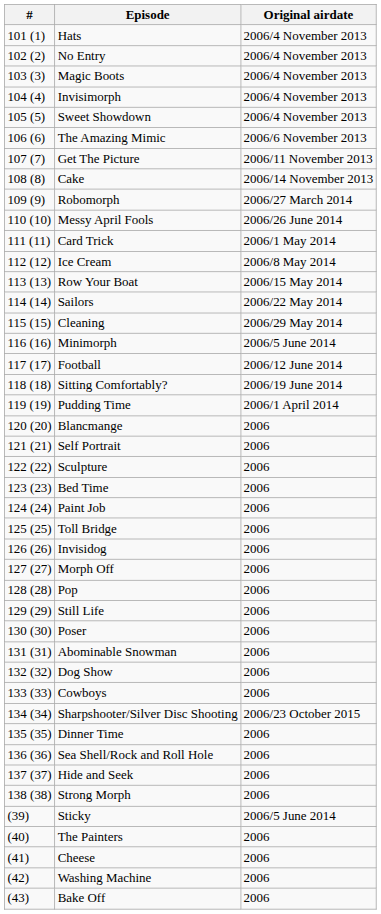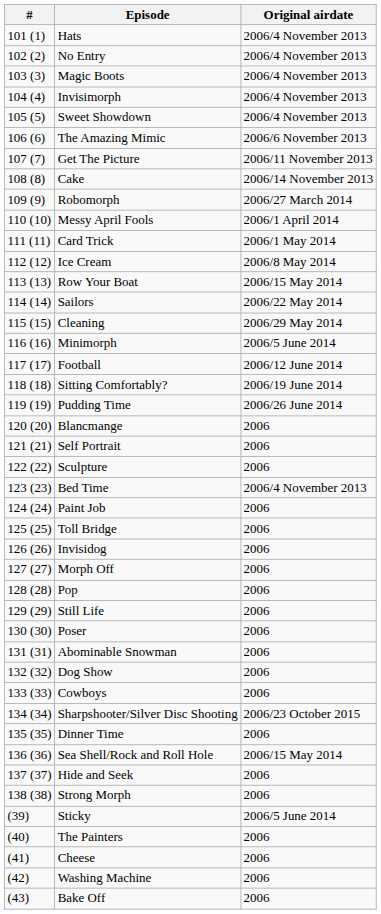 <table class="wikitable">
 <tr>
 <th>#</th>
 <th>Episode</th>
 <th>Original airdate</th>
 </tr>
 <tr>
 <td>101 (1)</td>
 <td>Hats</td>
 <td>2006/4 November 2013</td>
 </tr>
 <tr>
 <td>102 (2)</td>
 <td>No Entry</td>
 <td>2006/4 November 2013</td>
 </tr>
 <tr>
 <td>103 (3)</td>
 <td>Magic Boots</td>
 <td>2006/4 November 2013</td>
 </tr>
 <tr>
 <td>104 (4)</td>
 <td>Invisimorph</td>
 <td>2006/4 November 2013</td>
 </tr>
 <tr>
 <td>105 (5)</td>
 <td>Sweet Showdown</td>
 <td>2006/4 November 2013</td>
 </tr>
 <tr>
 <td>106 (6)</td>
 <td>The Amazing Mimic</td>
 <td>2006/6 November 2013</td>
 </tr>
 <tr>
 <td>107 (7)</td>
 <td>Get The Picture</td>
 <td>2006/11 November 2013</td>
 </tr>
 <tr>
 <td>108 (8)</td>
 <td>Cake</td>
 <td>2006/14 November 2013</td>
 </tr>
 <tr>
 <td>109 (9)</td>
 <td>Robomorph</td>
 <td>2006/27 March 2014</td>
 </tr>
 <tr>
 <td>110 (10)</td>
 <td>Messy April Fools</td>
-<td>2006/26 June 2014</td>
+<td>2006/1 April 2014</td>
 </tr>
 <tr>
 <td>111 (11)</td>
 <td>Card Trick</td>
 <td>2006/1 May 2014</td>
 </tr>
 <tr>
 <td>112 (12)</td>
 <td>Ice Cream</td>
 <td>2006/8 May 2014</td>
 </tr>
 <tr>
 <td>113 (13)</td>
 <td>Row Your Boat</td>
 <td>2006/15 May 2014</td>
 </tr>
 <tr>
 <td>114 (14)</td>
 <td>Sailors</td>
 <td>2006/22 May 2014</td>
 </tr>
 <tr>
 <td>115 (15)</td>
 <td>Cleaning</td>
 <td>2006/29 May 2014</td>
 </tr>
 <tr>
 <td>116 (16)</td>
 <td>Minimorph</td>
 <td>2006/5 June 2014</td>
 </tr>
 <tr>
 <td>117 (17)</td>
 <td>Football</td>
 <td>2006/12 June 2014</td>
 </tr>
 <tr>
 <td>118 (18)</td>
 <td>Sitting Comfortably?</td>
 <td>2006/19 June 2014</td>
 </tr>
 <tr>
 <td>119 (19)</td>
 <td>Pudding Time</td>
-<td>2006/1 April 2014</td>
+<td>2006/26 June 2014</td>
 </tr>
 <tr>
 <td>120 (20)</td>
 <td>Blancmange</td>
 <td>2006</td>
 </tr>
 <tr>
 <td>121 (21)</td>
 <td>Self Portrait</td>
 <td>2006</td>
 </tr>
 <tr>
 <td>122 (22)</td>
 <td>Sculpture</td>
 <td>2006</td>
 </tr>
 <tr>
 <td>123 (23)</td>
 <td>Bed Time</td>
-<td>2006</td>
+<td>2006/4 November 2013</td>
 </tr>
 <tr>
 <td>124 (24)</td>
 <td>Paint Job</td>
 <td>2006</td>
 </tr>
 <tr>
 <td>125 (25)</td>
 <td>Toll Bridge</td>
 <td>2006</td>
 </tr>
 <tr>
 <td>126 (26)</td>
 <td>Invisidog</td>
 <td>2006</td>
 </tr>
 <tr>
 <td>127 (27)</td>
 <td>Morph Off</td>
 <td>2006</td>
 </tr>
 <tr>
 <td>128 (28)</td>
 <td>Pop</td>
 <td>2006</td>
 </tr>
 <tr>
 <td>129 (29)</td>
 <td>Still Life</td>
 <td>2006</td>
 </tr>
 <tr>
 <td>130 (30)</td>
 <td>Poser</td>
 <td>2006</td>
 </tr>
 <tr>
 <td>131 (31)</td>
 <td>Abominable Snowman</td>
 <td>2006</td>
 </tr>
 <tr>
 <td>132 (32)</td>
 <td>Dog Show</td>
 <td>2006</td>
 </tr>
 <tr>
 <td>133 (33)</td>
 <td>Cowboys</td>
 <td>2006</td>
 </tr>
 <tr>
 <td>134 (34)</td>
 <td>Sharpshooter/Silver Disc Shooting</td>
 <td>2006/23 October 2015</td>
 </tr>
 <tr>
 <td>135 (35)</td>
 <td>Dinner Time</td>
 <td>2006</td>
 </tr>
 <tr>
 <td>136 (36)</td>
 <td>Sea Shell/Rock and Roll Hole</td>
-<td>2006</td>
+<td>2006/15 May 2014</td>
 </tr>
 <tr>
 <td>137 (37)</td>
 <td>Hide and Seek</td>
 <td>2006</td>
 </tr>
 <tr>
 <td>138 (38)</td>
 <td>Strong Morph</td>
 <td>2006</td>
 </tr>
 <tr>
 <td>(39)</td>
 <td>Sticky</td>
 <td>2006/5 June 2014</td>
 </tr>
 <tr>
 <td>(40)</td>
 <td>The Painters</td>
 <td>2006</td>
 </tr>
 <tr>
 <td>(41)</td>
 <td>Cheese</td>
 <td>2006</td>
 </tr>
 <tr>
 <td>(42)</td>
 <td>Washing Machine</td>
 <td>2006</td>
 </tr>
 <tr>
 <td>(43)</td>
 <td>Bake Off</td>
 <td>2006</td>
 </tr>
 </table>
